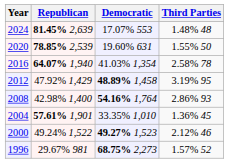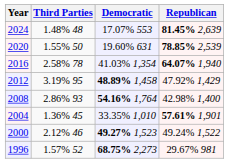 <table class="wikitable" style="float:right; font-size:95%;">
 <tr bgcolor=lightgrey>
 <th>Year</th>
+<th><a href='#'>Third Parties</a></th>
+<th><a href='#'>Democratic</a></th>
 <th><a href='#'>Republican</a></th>
-<th><a href='#'>Democratic</a></th>
-<th><a href='#'>Third Parties</a></th>
 </tr>
 <tr>
 <td style="text-align:center; background:#fff3f3;"><a href='#'>2024</a></td>
+<td style="text-align:center;">1.48% <em>48</em></td>
+<td style="text-align:center; background:#f0f0ff;">17.07% <em>553</em></td>
 <td style="text-align:center; background:#fff3f3;"><strong>81.45%</strong> <em>2,639</em></td>
-<td style="text-align:center; background:#f0f0ff;">17.07% <em>553</em></td>
-<td style="text-align:center;">1.48% <em>48</em></td>
 </tr>
 <tr>
 <td align="center" bgcolor="#fff3f3"><a href='#'>2020</a></td>
+<td align="center">1.55% <em>50</em></td>
+<td align="center" bgcolor="#f0f0ff">19.60% <em>631</em></td>
 <td align="center" bgcolor="#fff3f3"><strong>78.85%</strong> <em>2,539</em></td>
-<td align="center" bgcolor="#f0f0ff">19.60% <em>631</em></td>
-<td align="center">1.55% <em>50</em></td>
 </tr>
 <tr>
 <td align="center" bgcolor="#fff3f3"><a href='#'>2016</a></td>
+<td align="center">2.58% <em>78</em></td>
+<td align="center" bgcolor="#f0f0ff">41.03% <em>1,354</em></td>
 <td align="center" bgcolor="#fff3f3"><strong>64.07%</strong> <em>1,940</em></td>
-<td align="center" bgcolor="#f0f0ff">41.03% <em>1,354</em></td>
-<td align="center">2.58% <em>78</em></td>
 </tr>
 <tr>
 <td align="center" bgcolor="#f0f0ff"><a href='#'>2012</a></td>
+<td align="center">3.19% <em>95</em></td>
+<td align="center" bgcolor="#f0f0ff"><strong>48.89%</strong> <em>1,458</em></td>
 <td align="center" bgcolor="#fff3f3">47.92% <em>1,429</em></td>
-<td align="center" bgcolor="#f0f0ff"><strong>48.89%</strong> <em>1,458</em></td>
-<td align="center">3.19% <em>95</em></td>
 </tr>
 <tr>
 <td align="center" bgcolor="#f0f0ff"><a href='#'>2008</a></td>
+<td align="center">2.86% <em>93</em></td>
+<td align="center" bgcolor="#f0f0ff"><strong>54.16%</strong> <em>1,764</em></td>
 <td align="center" bgcolor="#fff3f3">42.98% <em>1,400</em></td>
-<td align="center" bgcolor="#f0f0ff"><strong>54.16%</strong> <em>1,764</em></td>
-<td align="center">2.86% <em>93</em></td>
 </tr>
 <tr>
 <td align="center" bgcolor="#fff3f3"><a href='#'>2004</a></td>
+<td align="center">1.36% <em>45</em></td>
+<td align="center" bgcolor="#f0f0ff">33.35% <em>1,010</em></td>
 <td align="center" bgcolor="#fff3f3"><strong>57.61%</strong> <em>1,901</em></td>
-<td align="center" bgcolor="#f0f0ff">33.35% <em>1,010</em></td>
-<td align="center">1.36% <em>45</em></td>
 </tr>
 <tr>
 <td align="center" bgcolor="#f0f0ff"><a href='#'>2000</a></td>
+<td align="center">2.12% <em>46</em></td>
+<td align="center" bgcolor="#f0f0ff"><strong>49.27%</strong> <em>1,523</em></td>
 <td align="center" bgcolor="#fff3f3">49.24% <em>1,522</em></td>
-<td align="center" bgcolor="#f0f0ff"><strong>49.27%</strong> <em>1,523</em></td>
-<td align="center">2.12% <em>46</em></td>
 </tr>
 <tr>
 <td align="center" bgcolor="#f0f0ff"><a href='#'>1996</a></td>
+<td align="center">1.57% <em>52</em></td>
+<td align="center" bgcolor="#f0f0ff"><strong>68.75%</strong> <em>2,273</em></td>
 <td align="center" bgcolor="#fff3f3">29.67% <em>981</em></td>
-<td align="center" bgcolor="#f0f0ff"><strong>68.75%</strong> <em>2,273</em></td>
-<td align="center">1.57% <em>52</em></td>
 </tr>
 </table>
